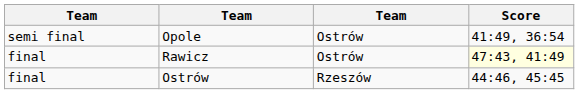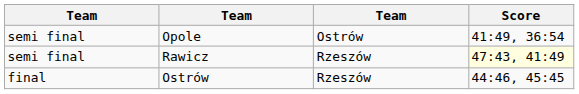 <table class="wikitable" style="font-size: 100%">
 <tr>
 <th width=150>Team</th>
 <th width=150>Team</th>
 <th width=150>Team</th>
 <th width=100>Score</th>
 </tr>
 <tr>
 <td>semi final</td>
 <td>Opole</td>
 <td>Ostrów</td>
 <td>41:49, 36:54</td>
 </tr>
 <tr>
-<td>final</td>
+<td>semi final</td>
 <td>Rawicz</td>
-<td>Ostrów</td>
+<td>Rzeszów</td>
 <td style="background: lightyellow;">47:43, 41:49</td>
 </tr>
 <tr>
 <td>final</td>
 <td>Ostrów</td>
 <td>Rzeszów</td>
 <td>44:46, 45:45</td>
 </tr>
 </table>
